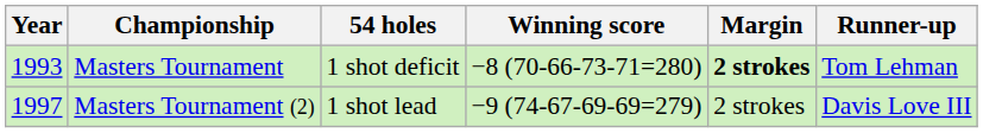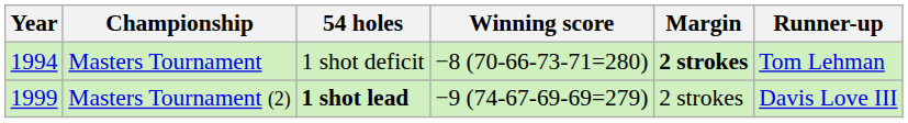 <table class="wikitable">
 <tr>
 <th>Year</th>
 <th>Championship</th>
 <th>54 holes</th>
 <th>Winning score</th>
 <th>Margin</th>
 <th>Runner-up</th>
 </tr>
 <tr style="background:#D0F0C0;">
-<td><a href='#'>1993</a></td>
+<td><a href='#'>1994</a></td>
 <td><a href='#'>Masters Tournament</a></td>
 <td>1 shot deficit</td>
 <td>−8 (70-66-73-71=280)</td>
 <td><strong>2 strokes</strong></td>
 <td> <a href='#'>Tom Lehman</a></td>
 </tr>
 <tr style="background:#D0F0C0;">
-<td><a href='#'>1997</a></td>
+<td><a href='#'>1999</a></td>
 <td><a href='#'>Masters Tournament</a> <small> (2)</small></td>
-<td>1 shot lead</td>
+<td><strong>1 shot lead</strong></td>
 <td>−9 (74-67-69-69=279)</td>
 <td>2 strokes</td>
 <td> <a href='#'>Davis Love III</a></td>
 </tr>
 </table>
